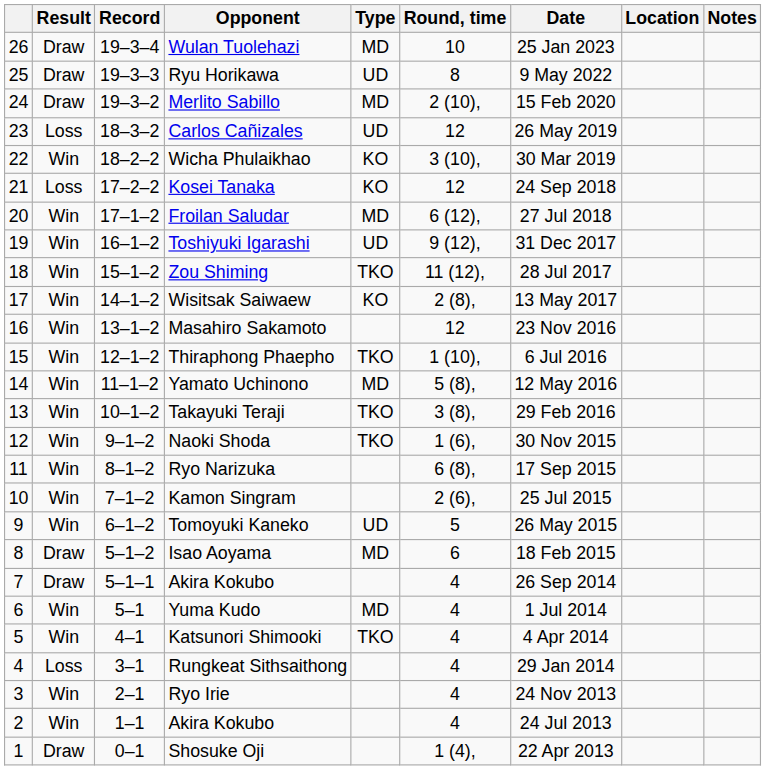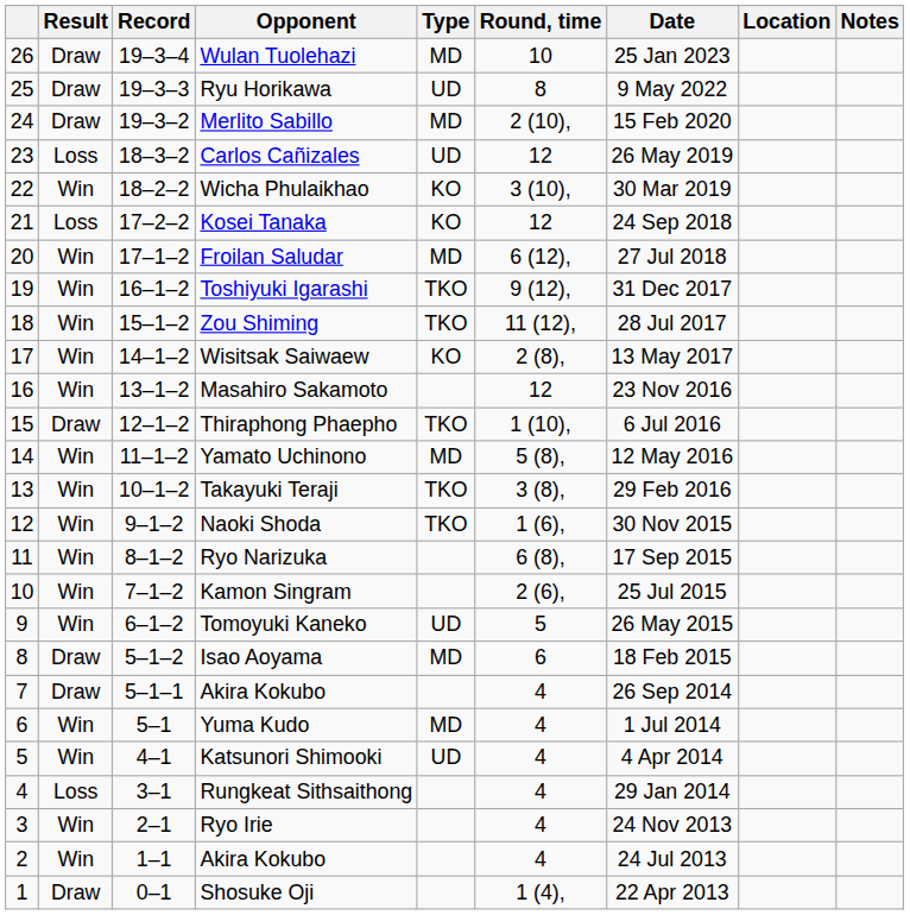 <table class="wikitable" style="text-align:center">
 <tr>
 <th></th>
 <th>Result</th>
 <th>Record</th>
 <th>Opponent</th>
 <th>Type</th>
 <th>Round, time</th>
 <th>Date</th>
 <th>Location</th>
 <th>Notes</th>
 </tr>
 <tr>
 <td>26</td>
 <td>Draw</td>
 <td>19–3–4</td>
 <td style="text-align:left;"><a href='#'>Wulan Tuolehazi</a></td>
 <td>MD</td>
 <td>10</td>
 <td>25 Jan 2023</td>
 <td style="text-align:left;"></td>
 <td style="text-align:left;"></td>
 </tr>
 <tr>
 <td>25</td>
 <td>Draw</td>
 <td>19–3–3</td>
 <td style="text-align:left;">Ryu Horikawa</td>
 <td>UD</td>
 <td>8</td>
 <td>9 May 2022</td>
 <td style="text-align:left;"></td>
 <td></td>
 </tr>
 <tr>
 <td>24</td>
 <td>Draw</td>
 <td>19–3–2</td>
 <td style="text-align:left;"><a href='#'>Merlito Sabillo</a></td>
 <td>MD</td>
 <td>2 (10), </td>
 <td>15 Feb 2020</td>
 <td style="text-align:left;"></td>
 <td></td>
 </tr>
 <tr>
 <td>23</td>
 <td>Loss</td>
 <td>18–3–2</td>
 <td style="text-align:left;"><a href='#'>Carlos Cañizales</a></td>
 <td>UD</td>
 <td>12</td>
 <td>26 May 2019</td>
 <td style="text-align:left;"></td>
 <td style="text-align:left;"></td>
 </tr>
 <tr>
 <td>22</td>
 <td>Win</td>
 <td>18–2–2</td>
 <td style="text-align:left;">Wicha Phulaikhao</td>
 <td>KO</td>
 <td>3 (10), </td>
 <td>30 Mar 2019</td>
 <td style="text-align:left;"></td>
 <td style="text-align:left;"></td>
 </tr>
 <tr>
 <td>21</td>
 <td>Loss</td>
 <td>17–2–2</td>
 <td style="text-align:left;"><a href='#'>Kosei Tanaka</a></td>
 <td>KO</td>
 <td>12</td>
 <td>24 Sep 2018</td>
 <td style="text-align:left;"></td>
 <td style="text-align:left;"></td>
 </tr>
 <tr>
 <td>20</td>
 <td>Win</td>
 <td>17–1–2</td>
 <td style="text-align:left;"><a href='#'>Froilan Saludar</a></td>
 <td>MD</td>
 <td>6 (12), </td>
 <td>27 Jul 2018</td>
 <td style="text-align:left;"></td>
 <td style="text-align:left;"></td>
 </tr>
 <tr>
 <td>19</td>
 <td>Win</td>
 <td>16–1–2</td>
 <td style="text-align:left;"><a href='#'>Toshiyuki Igarashi</a></td>
-<td>UD</td>
+<td>TKO</td>
 <td>9 (12), </td>
 <td>31 Dec 2017</td>
 <td style="text-align:left;"></td>
 <td style="text-align:left;"></td>
 </tr>
 <tr>
 <td>18</td>
 <td>Win</td>
 <td>15–1–2</td>
 <td style="text-align:left;"><a href='#'>Zou Shiming</a></td>
 <td>TKO</td>
 <td>11 (12), </td>
 <td>28 Jul 2017</td>
 <td style="text-align:left;"></td>
 <td style="text-align:left;"></td>
 </tr>
 <tr>
 <td>17</td>
 <td>Win</td>
 <td>14–1–2</td>
 <td style="text-align:left;">Wisitsak Saiwaew</td>
 <td>KO</td>
 <td>2 (8), </td>
 <td>13 May 2017</td>
 <td style="text-align:left;"></td>
 <td></td>
 </tr>
 <tr>
 <td>16</td>
 <td>Win</td>
 <td>13–1–2</td>
 <td style="text-align:left;">Masahiro Sakamoto</td>
 <td></td>
 <td>12</td>
 <td>23 Nov 2016</td>
 <td style="text-align:left;"></td>
 <td style="text-align:left;"></td>
 </tr>
 <tr>
 <td>15</td>
-<td>Win</td>
+<td>Draw</td>
 <td>12–1–2</td>
 <td style="text-align:left;">Thiraphong Phaepho</td>
 <td>TKO</td>
 <td>1 (10), </td>
 <td>6 Jul 2016</td>
 <td style="text-align:left;"></td>
 <td></td>
 </tr>
 <tr>
 <td>14</td>
 <td>Win</td>
 <td>11–1–2</td>
 <td style="text-align:left;">Yamato Uchinono</td>
 <td>MD</td>
 <td>5 (8), </td>
 <td>12 May 2016</td>
 <td style="text-align:left;"></td>
 <td></td>
 </tr>
 <tr>
 <td>13</td>
 <td>Win</td>
 <td>10–1–2</td>
 <td style="text-align:left;">Takayuki Teraji</td>
 <td>TKO</td>
 <td>3 (8), </td>
 <td>29 Feb 2016</td>
 <td style="text-align:left;"></td>
 <td></td>
 </tr>
 <tr>
 <td>12</td>
 <td>Win</td>
 <td>9–1–2</td>
 <td style="text-align:left;">Naoki Shoda</td>
 <td>TKO</td>
 <td>1 (6), </td>
 <td>30 Nov 2015</td>
 <td style="text-align:left;"></td>
 <td></td>
 </tr>
 <tr>
 <td>11</td>
 <td>Win</td>
 <td>8–1–2</td>
 <td style="text-align:left;">Ryo Narizuka</td>
 <td></td>
 <td>6 (8), </td>
 <td>17 Sep 2015</td>
 <td style="text-align:left;"></td>
 <td></td>
 </tr>
 <tr>
 <td>10</td>
 <td>Win</td>
 <td>7–1–2</td>
 <td style="text-align:left;">Kamon Singram</td>
 <td></td>
 <td>2 (6), </td>
 <td>25 Jul 2015</td>
 <td style="text-align:left;"></td>
 <td></td>
 </tr>
 <tr>
 <td>9</td>
 <td>Win</td>
 <td>6–1–2</td>
 <td style="text-align:left;">Tomoyuki Kaneko</td>
 <td>UD</td>
 <td>5</td>
 <td>26 May 2015</td>
 <td style="text-align:left;"></td>
 <td></td>
 </tr>
 <tr>
 <td>8</td>
 <td>Draw</td>
 <td>5–1–2</td>
 <td style="text-align:left;">Isao Aoyama</td>
 <td>MD</td>
 <td>6</td>
 <td>18 Feb 2015</td>
 <td style="text-align:left;"></td>
 <td></td>
 </tr>
 <tr>
 <td>7</td>
 <td>Draw</td>
 <td>5–1–1</td>
 <td style="text-align:left;">Akira Kokubo</td>
 <td></td>
 <td>4</td>
 <td>26 Sep 2014</td>
 <td style="text-align:left;"></td>
 <td></td>
 </tr>
 <tr>
 <td>6</td>
 <td>Win</td>
 <td>5–1</td>
 <td style="text-align:left;">Yuma Kudo</td>
 <td>MD</td>
 <td>4</td>
 <td>1 Jul 2014</td>
 <td style="text-align:left;"></td>
 <td></td>
 </tr>
 <tr>
 <td>5</td>
 <td>Win</td>
 <td>4–1</td>
 <td style="text-align:left;">Katsunori Shimooki</td>
-<td>TKO</td>
+<td>UD</td>
 <td>4</td>
 <td>4 Apr 2014</td>
 <td style="text-align:left;"></td>
 <td></td>
 </tr>
 <tr>
 <td>4</td>
 <td>Loss</td>
 <td>3–1</td>
 <td style="text-align:left;">Rungkeat Sithsaithong</td>
 <td></td>
 <td>4</td>
 <td>29 Jan 2014</td>
 <td style="text-align:left;"></td>
 <td></td>
 </tr>
 <tr>
 <td>3</td>
 <td>Win</td>
 <td>2–1</td>
 <td style="text-align:left;">Ryo Irie</td>
 <td></td>
 <td>4</td>
 <td>24 Nov 2013</td>
 <td style="text-align:left;"></td>
 <td></td>
 </tr>
 <tr>
 <td>2</td>
 <td>Win</td>
 <td>1–1</td>
 <td style="text-align:left;">Akira Kokubo</td>
 <td></td>
 <td>4</td>
 <td>24 Jul 2013</td>
 <td style="text-align:left;"></td>
 <td></td>
 </tr>
 <tr>
 <td>1</td>
 <td>Draw</td>
 <td>0–1</td>
 <td style="text-align:left;">Shosuke Oji</td>
 <td></td>
 <td>1 (4), </td>
 <td>22 Apr 2013</td>
 <td style="text-align:left;"></td>
 <td></td>
 </tr>
 </table>
